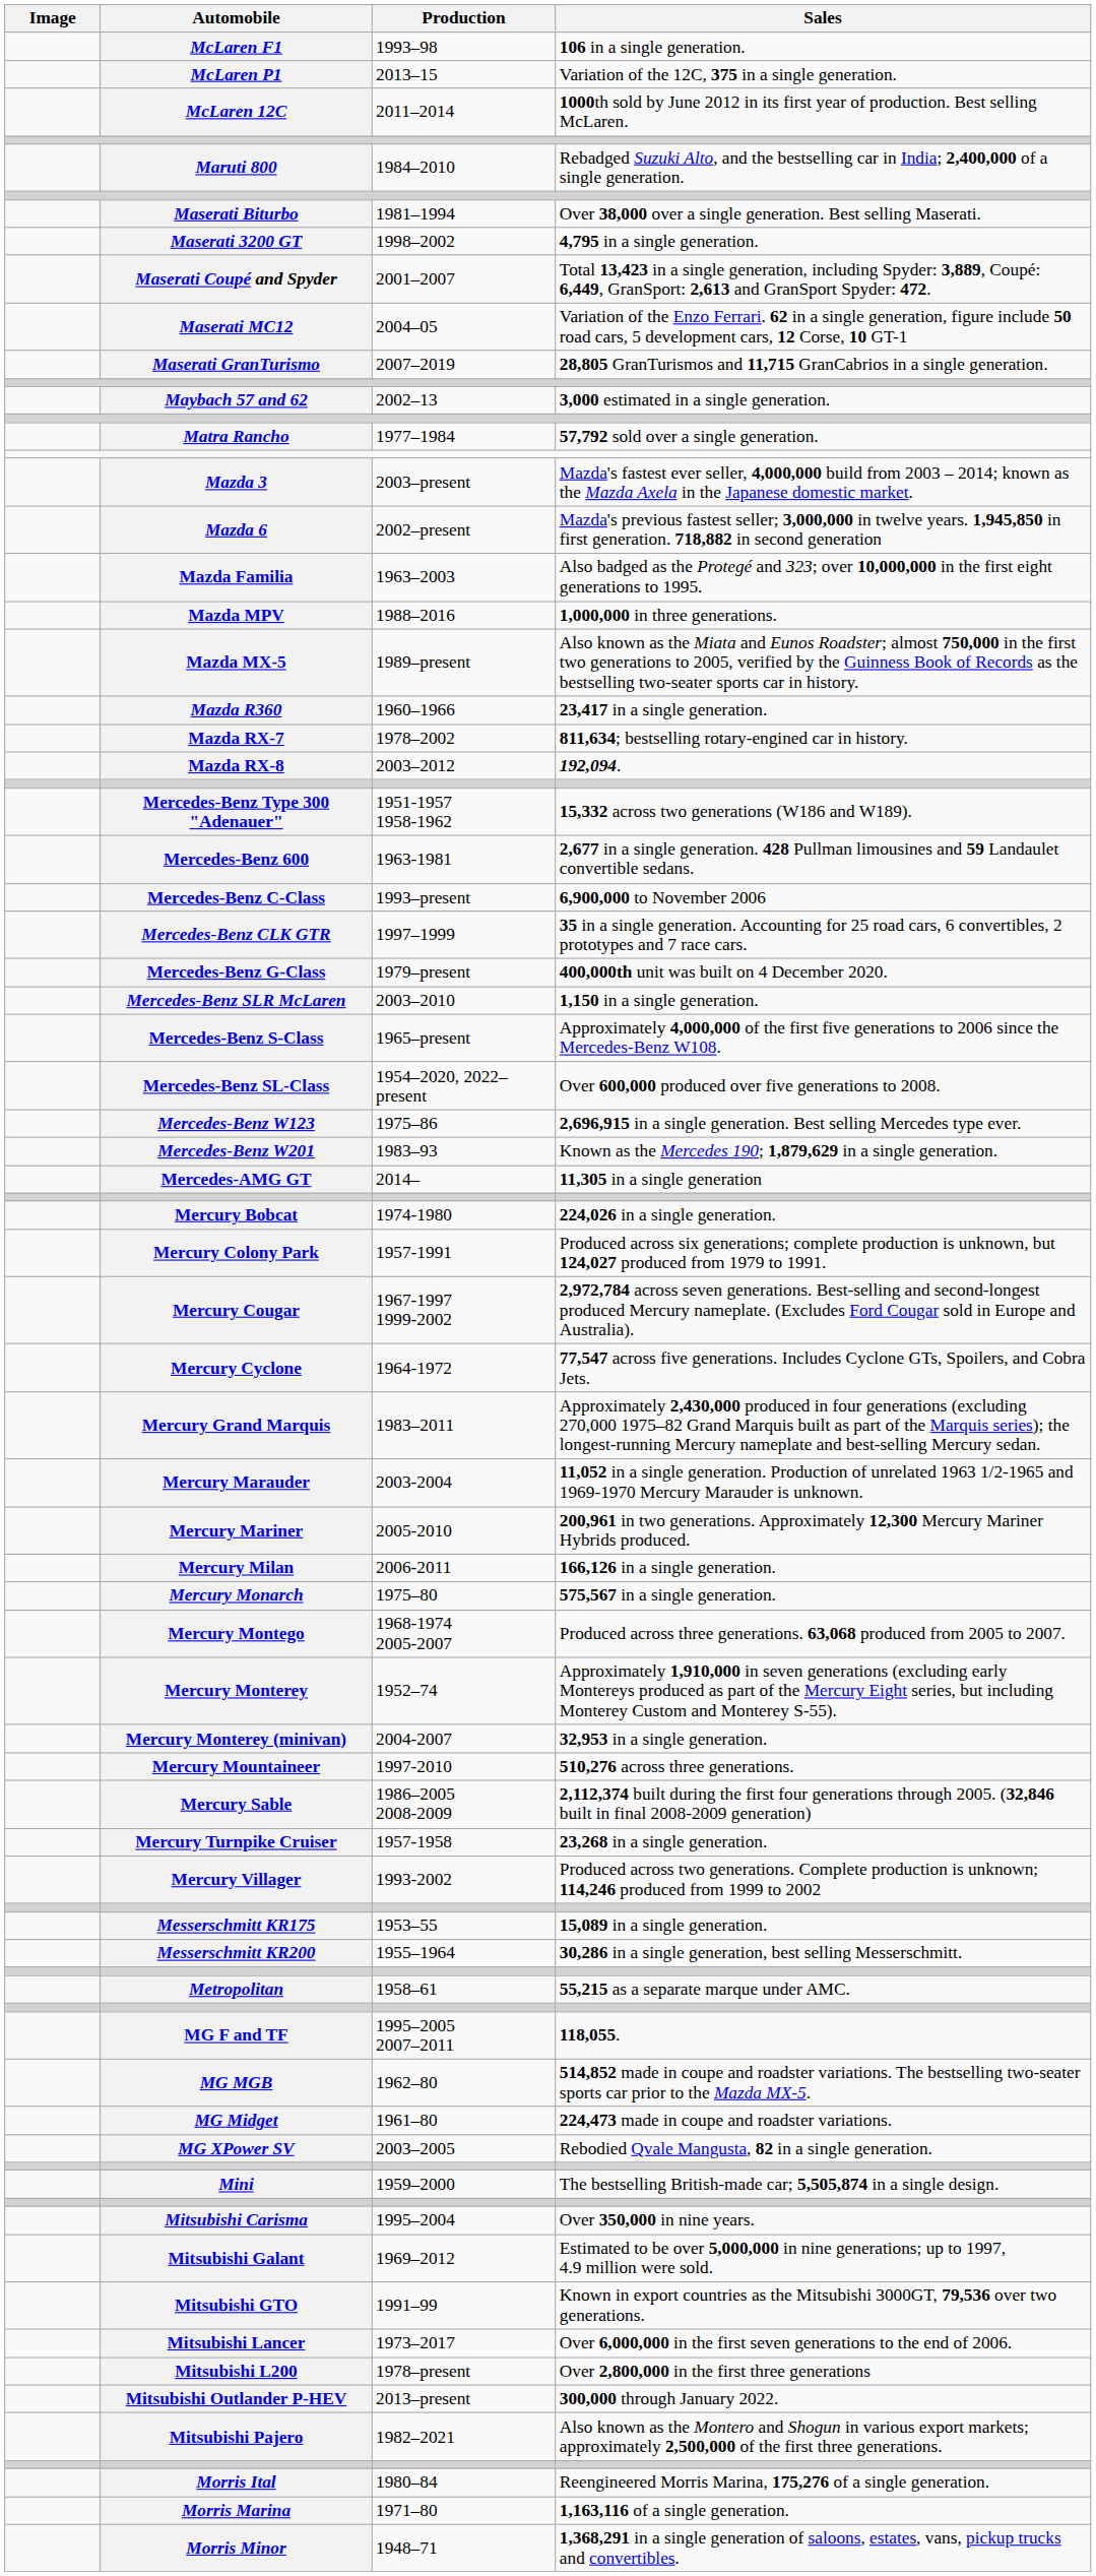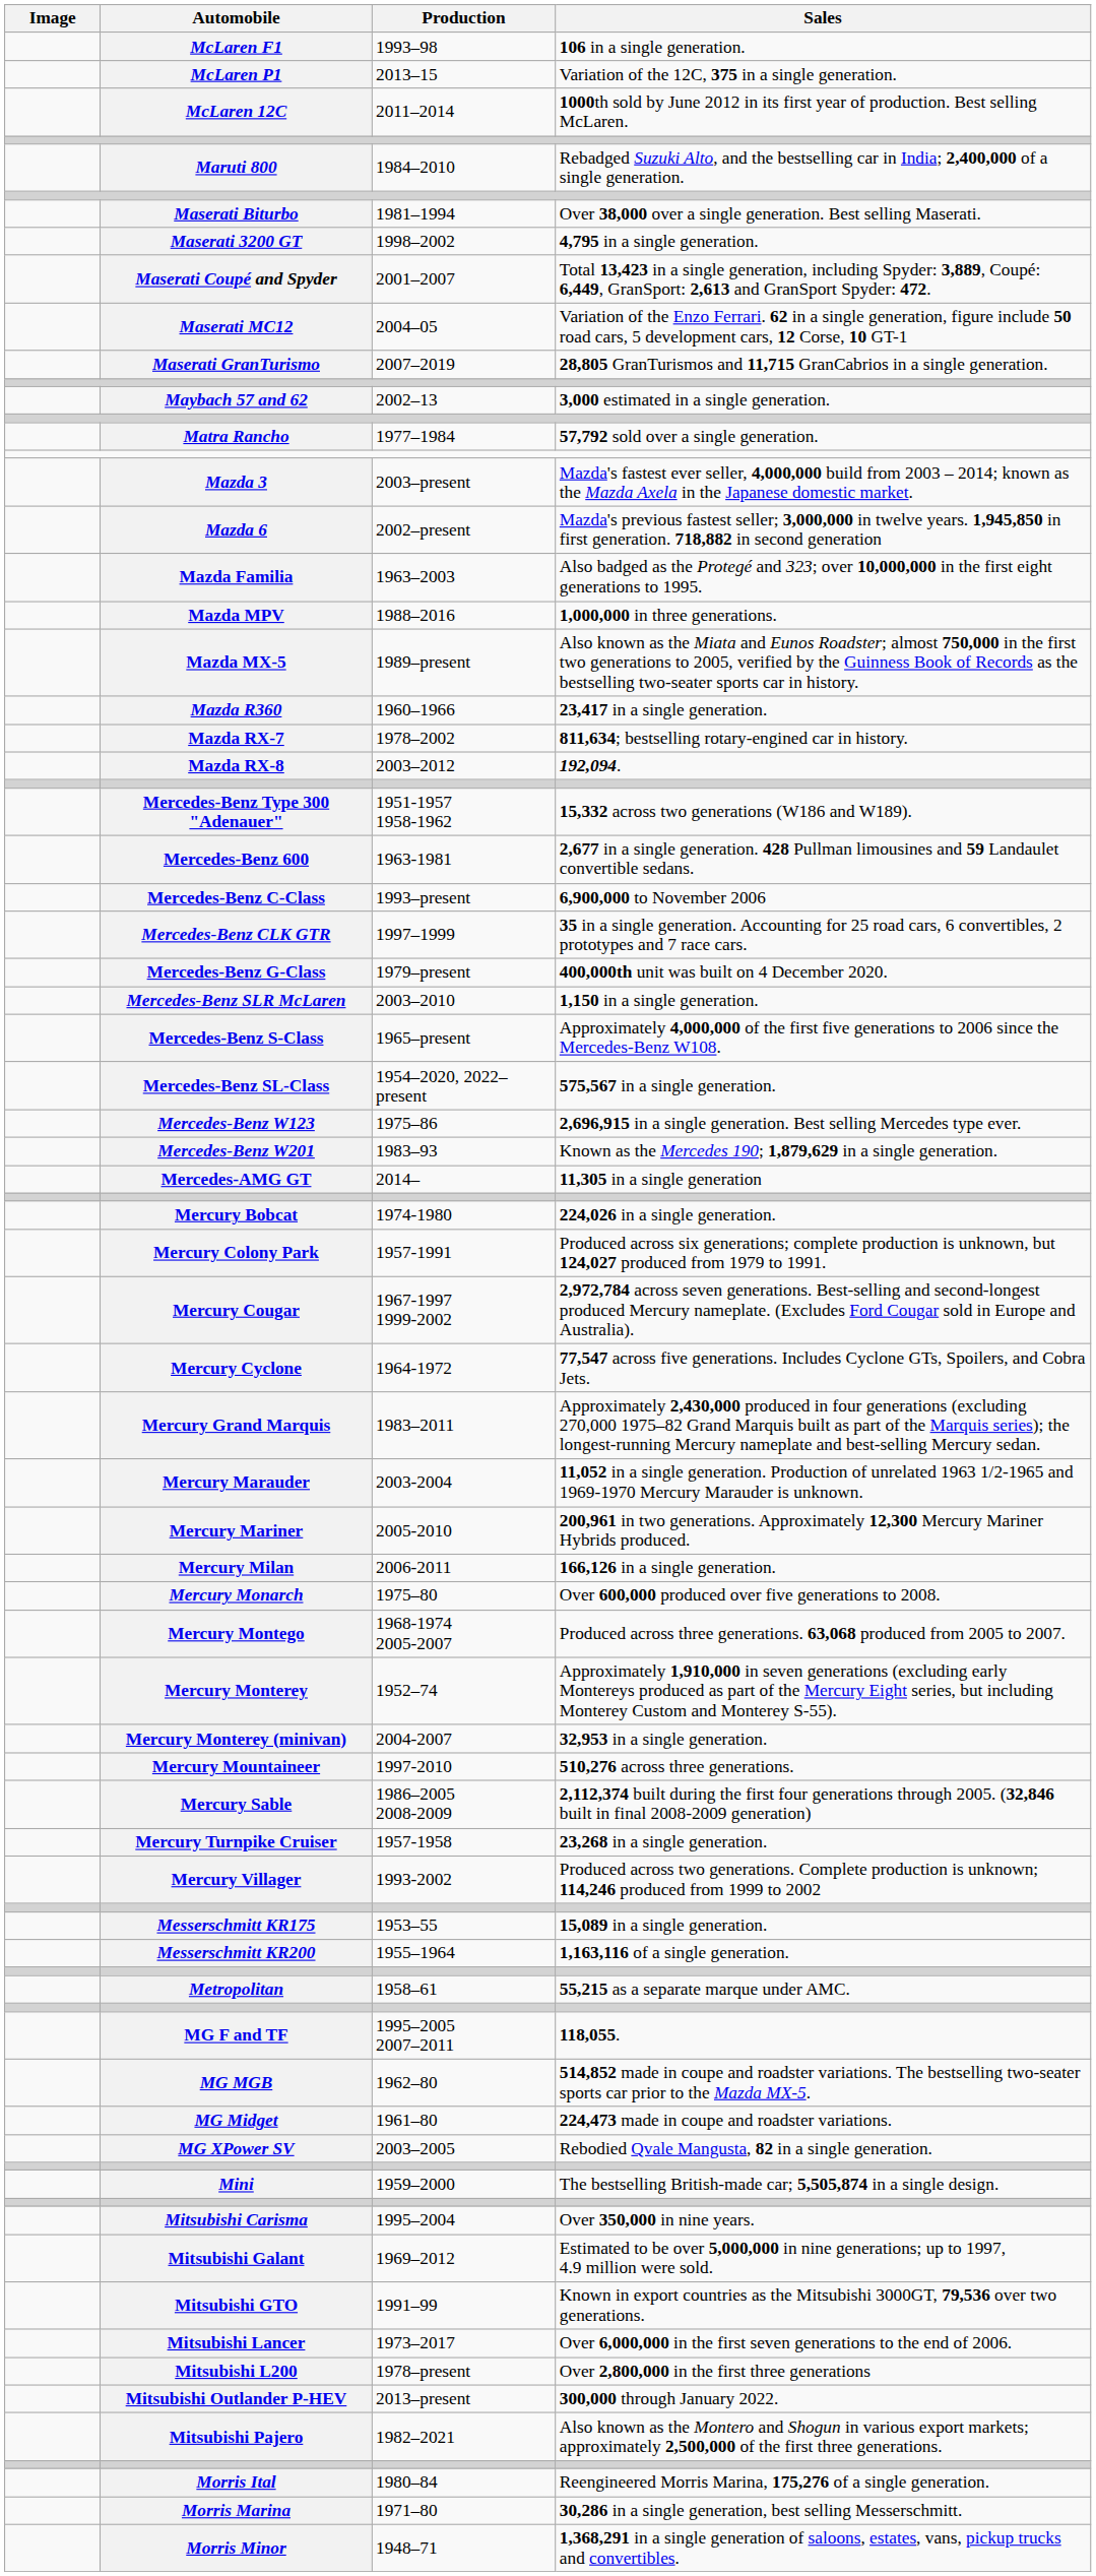 <table class="wikitable">
 <tr>
 <th style="width:5em">Image</th>
 <th style="width:15em">Automobile</th>
 <th style="width:10em">Production</th>
 <th style="width:30em">Sales</th>
 </tr>
 <tr>
 <td></td>
 <th><em><a href='#'>McLaren F1</a></em></th>
 <td>1993–98</td>
 <td><strong>106</strong> in a single generation.</td>
 </tr>
 <tr>
 <td></td>
 <th><em><a href='#'>McLaren P1</a></em></th>
 <td>2013–15</td>
 <td>Variation of the 12C, <strong>375</strong> in a single generation.</td>
 </tr>
 <tr>
 <td></td>
 <th><em><a href='#'>McLaren 12C</a></em></th>
 <td>2011–2014</td>
 <td><strong>1000</strong>th sold by June 2012 in its first year of production. Best selling McLaren.</td>
 </tr>
 <tr style="background:lightgrey;">
 <td colspan="4"></td>
 </tr>
 <tr>
 <td></td>
 <th><em><a href='#'>Maruti 800</a></em></th>
 <td>1984–2010</td>
 <td>Rebadged <em><a href='#'>Suzuki Alto</a></em>, and the bestselling car in <a href='#'>India</a>; <strong>2,400,000</strong> of a single generation.</td>
 </tr>
 <tr style="background:lightgrey;">
 <td colspan="4"></td>
 </tr>
 <tr>
 <td></td>
 <th><em><a href='#'>Maserati Biturbo</a></em></th>
 <td>1981–1994</td>
 <td>Over <strong>38,000</strong> over a single generation. Best selling Maserati.</td>
 </tr>
 <tr>
 <td></td>
 <th><em><a href='#'>Maserati 3200 GT</a></em></th>
 <td>1998–2002</td>
 <td><strong>4,795</strong> in a single generation.</td>
 </tr>
 <tr>
 <td></td>
 <th><em><a href='#'>Maserati Coupé</a> and Spyder</em></th>
 <td>2001–2007</td>
 <td>Total <strong>13,423</strong> in a single generation, including Spyder: <strong>3,889</strong>, Coupé: <strong>6,449</strong>, GranSport: <strong>2,613</strong> and GranSport Spyder: <strong>472</strong>.</td>
 </tr>
 <tr>
 <td></td>
 <th><em><a href='#'>Maserati MC12</a></em></th>
 <td>2004–05</td>
 <td>Variation of the <a href='#'>Enzo Ferrari</a>. <strong>62</strong> in a single generation, figure include <strong>50</strong> road cars, 5 development cars, <strong>12</strong> Corse, <strong>10</strong> GT-1</td>
 </tr>
 <tr>
 <td></td>
 <th><em><a href='#'>Maserati GranTurismo</a></em></th>
 <td>2007–2019</td>
 <td><strong>28,805</strong> GranTurismos and <strong>11,715</strong> GranCabrios in a single generation.</td>
 </tr>
 <tr style="background:lightgrey;">
 <td colspan="4"></td>
 </tr>
 <tr>
 <td></td>
 <th><em><a href='#'>Maybach 57 and 62</a></em></th>
 <td>2002–13</td>
 <td><strong>3,000</strong> estimated in a single generation.</td>
 </tr>
 <tr style="background:lightgrey;">
 <td colspan="4"></td>
 </tr>
 <tr>
 <td></td>
 <th><strong><em><a href='#'>Matra Rancho</a></em></strong></th>
 <td>1977–1984</td>
 <td><strong>57,792</strong> sold over a single generation.</td>
 </tr>
 <tr>
 <td colspan="4"></td>
 </tr>
 <tr>
 <td></td>
 <th><em><a href='#'>Mazda 3</a></em></th>
 <td>2003–present</td>
 <td><a href='#'>Mazda</a>'s fastest ever seller, <strong>4,000,000</strong> build from 2003 – 2014; known as the <em><a href='#'>Mazda Axela</a></em> in the <a href='#'>Japanese domestic market</a>.</td>
 </tr>
 <tr>
 <td></td>
 <th><em><a href='#'>Mazda 6</a></em></th>
 <td>2002–present</td>
 <td><a href='#'>Mazda</a>'s previous fastest seller; <strong>3,000,000</strong> in twelve years. <strong>1,945,850</strong> in first generation. <strong>718,882</strong> in second generation</td>
 </tr>
 <tr>
 <td></td>
 <th><a href='#'>Mazda Familia</a></th>
 <td>1963–2003</td>
 <td>Also badged as the <em>Protegé</em> and <em>323</em>; over <strong>10,000,000</strong> in the first eight generations to 1995.</td>
 </tr>
 <tr>
 <td></td>
 <th><a href='#'>Mazda MPV</a></th>
 <td>1988–2016</td>
 <td><strong>1,000,000</strong> in three generations.</td>
 </tr>
 <tr>
 <td></td>
 <th><a href='#'>Mazda MX-5</a></th>
 <td>1989–present</td>
 <td>Also known as the <em>Miata</em> and <em>Eunos Roadster</em>; almost <strong>750,000</strong> in the first two generations to 2005, verified by the <a href='#'>Guinness Book of Records</a> as the bestselling two-seater sports car in history.</td>
 </tr>
 <tr>
 <td></td>
 <th><em><a href='#'>Mazda R360</a></em></th>
 <td>1960–1966</td>
 <td><strong>23,417</strong> in a single generation.</td>
 </tr>
 <tr>
 <td></td>
 <th><a href='#'>Mazda RX-7</a></th>
 <td>1978–2002</td>
 <td><strong>811,634</strong>; bestselling rotary-engined car in history.</td>
 </tr>
 <tr>
 <td></td>
 <th><a href='#'>Mazda RX-8</a></th>
 <td>2003–2012</td>
 <td><strong><em>192,094</em></strong>.</td>
 </tr>
 <tr style="background:lightgrey;">
 <td></td>
 <td></td>
 <td></td>
 <td></td>
 </tr>
 <tr>
 <td></td>
 <th><a href='#'><strong>Mercedes-Benz Type 300 "Adenauer"</strong></a></th>
 <td>1951-1957<br>1958-1962</td>
 <td><strong>15,332</strong> across two generations (W186 and W189).</td>
 </tr>
 <tr>
 <td></td>
 <th><a href='#'>Mercedes-Benz 600</a></th>
 <td>1963-1981</td>
 <td><strong>2,677</strong> in a single generation.  <strong>428</strong> Pullman limousines and <strong>59</strong> Landaulet convertible sedans.</td>
 </tr>
 <tr>
 <td></td>
 <th><a href='#'>Mercedes-Benz C-Class</a></th>
 <td>1993–present</td>
 <td><strong>6,900,000</strong> to November 2006</td>
 </tr>
 <tr>
 <td></td>
 <th><em><a href='#'>Mercedes-Benz CLK GTR</a></em></th>
 <td>1997–1999</td>
 <td><strong>35</strong> in a single generation. Accounting for 25 road cars, 6 convertibles, 2 prototypes and 7 race cars.</td>
 </tr>
 <tr>
 <td></td>
 <th><a href='#'>Mercedes-Benz G-Class</a></th>
 <td>1979–present</td>
 <td><strong>400,000th</strong> unit was built on 4 December 2020.</td>
 </tr>
 <tr>
 <td></td>
 <th><em><a href='#'>Mercedes-Benz SLR McLaren</a></em></th>
 <td>2003–2010</td>
 <td><strong>1,150</strong> in a single generation.</td>
 </tr>
 <tr>
 <td></td>
 <th><a href='#'>Mercedes-Benz S-Class</a></th>
 <td>1965–present</td>
 <td>Approximately <strong>4,000,000</strong> of the first five generations to 2006 since the <a href='#'>Mercedes-Benz W108</a>.</td>
 </tr>
 <tr>
 <td></td>
 <th><strong><a href='#'>Mercedes-Benz SL-Class</a></strong></th>
 <td>1954–2020, 2022–present</td>
-<td>Over <strong>600,000</strong> produced over five generations to 2008.</td>
+<td><strong>575,567</strong> in a single generation.</td>
 </tr>
 <tr>
 <td></td>
 <th><em><a href='#'>Mercedes-Benz W123</a></em></th>
 <td>1975–86</td>
 <td><strong>2,696,915</strong> in a single generation. Best selling Mercedes type ever.</td>
 </tr>
 <tr>
 <td></td>
 <th><em><a href='#'>Mercedes-Benz W201</a></em></th>
 <td>1983–93</td>
 <td>Known as the <em><a href='#'>Mercedes 190</a></em>; <strong>1,879,629</strong> in a single generation.</td>
 </tr>
 <tr>
 <td></td>
 <th><a href='#'>Mercedes-AMG GT</a></th>
 <td>2014–</td>
 <td><strong>11,305</strong> in a single generation</td>
 </tr>
 <tr style="background:lightgrey;">
 <td></td>
 <td></td>
 <td></td>
 <td></td>
 </tr>
 <tr>
 <td></td>
 <th><a href='#'>Mercury Bobcat</a></th>
 <td>1974-1980</td>
 <td><strong>224,026</strong> in a single generation.</td>
 </tr>
 <tr>
 <td></td>
 <th><a href='#'>Mercury Colony Park</a></th>
 <td>1957-1991</td>
 <td>Produced across six generations; complete production is unknown, but <strong>124,027</strong> produced from 1979 to 1991.</td>
 </tr>
 <tr>
 <td></td>
 <th><a href='#'>Mercury Cougar</a></th>
 <td>1967-1997<br>1999-2002</td>
 <td><strong>2,972,784</strong> across seven generations.  Best-selling and second-longest produced Mercury nameplate.  (Excludes <a href='#'>Ford Cougar</a> sold in Europe and Australia).</td>
 </tr>
 <tr>
 <td></td>
 <th><a href='#'>Mercury Cyclone</a></th>
 <td>1964-1972</td>
 <td><strong>77,547</strong> across five generations.  Includes Cyclone GTs, Spoilers, and Cobra Jets.</td>
 </tr>
 <tr>
 <td></td>
 <th><a href='#'>Mercury Grand Marquis</a></th>
 <td>1983–2011</td>
 <td>Approximately <strong>2,430,000</strong> produced in four generations (excluding 270,000 1975–82 Grand Marquis built as part of the <a href='#'>Marquis series</a>); the longest-running Mercury nameplate and best-selling Mercury sedan.</td>
 </tr>
 <tr>
 <td></td>
 <th><a href='#'>Mercury Marauder</a></th>
 <td>2003-2004</td>
 <td><strong>11,052</strong> in a single generation.  Production of unrelated 1963 1/2-1965 and 1969-1970 Mercury Marauder is unknown.</td>
 </tr>
 <tr>
 <td></td>
 <th><a href='#'>Mercury Mariner</a></th>
 <td>2005-2010</td>
 <td><strong>200,961</strong> in two generations. Approximately <strong>12,300</strong> Mercury Mariner Hybrids produced.</td>
 </tr>
 <tr>
 <td></td>
 <th><a href='#'>Mercury Milan</a></th>
 <td>2006-2011</td>
 <td><strong>166,126</strong> in a single generation.</td>
 </tr>
 <tr>
 <td></td>
 <th><em><a href='#'>Mercury Monarch</a></em></th>
 <td>1975–80</td>
-<td><strong>575,567</strong> in a single generation.</td>
+<td>Over <strong>600,000</strong> produced over five generations to 2008.</td>
 </tr>
 <tr>
 <td></td>
 <th><a href='#'>Mercury Montego</a></th>
 <td>1968-1974<br>2005-2007</td>
 <td>Produced across three generations. <strong>63,068</strong> produced from 2005 to 2007.</td>
 </tr>
 <tr>
 <td></td>
 <th><a href='#'>Mercury Monterey</a></th>
 <td>1952–74</td>
 <td>Approximately <strong>1,910,000</strong> in seven generations (excluding early Montereys produced as part of the <a href='#'>Mercury Eight</a> series, but including Monterey Custom and Monterey S-55).</td>
 </tr>
 <tr>
 <td></td>
 <th><a href='#'>Mercury Monterey (minivan)</a></th>
 <td>2004-2007</td>
 <td><strong>32,953</strong> in a single generation.</td>
 </tr>
 <tr>
 <td></td>
 <th><a href='#'>Mercury Mountaineer</a></th>
 <td>1997-2010</td>
 <td><strong>510,276</strong> across three generations.</td>
 </tr>
 <tr>
 <td></td>
 <th><a href='#'>Mercury Sable</a></th>
 <td>1986–2005<br>2008-2009</td>
 <td><strong>2,112,374</strong> built during the first four generations through 2005. (<strong>32,846</strong> built in final 2008-2009 generation)</td>
 </tr>
 <tr>
 <td></td>
 <th><a href='#'>Mercury Turnpike Cruiser</a></th>
 <td>1957-1958</td>
 <td><strong>23,268</strong> in a single generation.</td>
 </tr>
 <tr>
 <td></td>
 <th><a href='#'>Mercury Villager</a></th>
 <td>1993-2002</td>
 <td>Produced across two generations.  Complete production is unknown; <strong>114,246</strong> produced from 1999 to 2002</td>
 </tr>
 <tr style="background:lightgrey;">
 <td></td>
 <td></td>
 <td></td>
 <td></td>
 </tr>
 <tr>
 <td></td>
 <th><em><a href='#'>Messerschmitt KR175</a></em></th>
 <td>1953–55</td>
 <td><strong>15,089</strong> in a single generation.</td>
 </tr>
 <tr>
 <td></td>
 <th><em><a href='#'>Messerschmitt KR200</a></em></th>
 <td>1955–1964</td>
-<td><strong>30,286</strong> in a single generation, best selling Messerschmitt.</td>
+<td><strong>1,163,116</strong> of a single generation.</td>
 </tr>
 <tr style="background:lightgrey;">
 <td></td>
 <td></td>
 <td></td>
 <td></td>
 </tr>
 <tr>
 <td></td>
 <th><em><a href='#'>Metropolitan</a></em></th>
 <td>1958–61</td>
 <td><strong>55,215</strong> as a separate marque under AMC.</td>
 </tr>
 <tr style="background:lightgrey;">
 <td></td>
 <td></td>
 <td></td>
 <td></td>
 </tr>
 <tr>
 <td></td>
 <th><a href='#'>MG F and TF</a></th>
 <td>1995–2005<br>2007–2011</td>
 <td><strong>118,055</strong>.</td>
 </tr>
 <tr>
 <td></td>
 <th><em><a href='#'>MG MGB</a></em></th>
 <td>1962–80</td>
 <td><strong>514,852</strong> made in coupe and roadster variations. The bestselling two-seater sports car prior to the <em><a href='#'>Mazda MX-5</a></em>.</td>
 </tr>
 <tr>
 <td></td>
 <th><em><a href='#'>MG Midget</a></em></th>
 <td>1961–80</td>
 <td><strong>224,473</strong> made in coupe and roadster variations.</td>
 </tr>
 <tr>
 <td></td>
 <th><em><a href='#'>MG XPower SV</a></em></th>
 <td>2003–2005</td>
 <td>Rebodied <a href='#'>Qvale Mangusta</a>, <strong>82</strong> in a single generation.</td>
 </tr>
 <tr style="background:lightgrey;">
 <td></td>
 <td></td>
 <td></td>
 <td></td>
 </tr>
 <tr>
 <td></td>
 <th><em><a href='#'>Mini</a></em></th>
 <td>1959–2000</td>
 <td>The bestselling British-made car; <strong>5,505,874</strong> in a single design.</td>
 </tr>
 <tr style="background:lightgrey;">
 <td></td>
 <td></td>
 <td></td>
 <td></td>
 </tr>
 <tr>
 <td></td>
 <th><em><a href='#'>Mitsubishi Carisma</a></em></th>
 <td>1995–2004</td>
 <td>Over <strong>350,000</strong> in nine years.</td>
 </tr>
 <tr>
 <td></td>
 <th><a href='#'>Mitsubishi Galant</a></th>
 <td>1969–2012</td>
 <td>Estimated to be over <strong>5,000,000</strong> in nine generations; up to 1997, 4.9 million were sold.</td>
 </tr>
 <tr>
 <td></td>
 <th><a href='#'>Mitsubishi GTO</a></th>
 <td>1991–99</td>
 <td>Known in export countries as the Mitsubishi 3000GT, <strong>79,536</strong> over two generations.</td>
 </tr>
 <tr>
 <td></td>
 <th><a href='#'>Mitsubishi Lancer</a></th>
 <td>1973–2017</td>
 <td>Over <strong>6,000,000</strong> in the first seven generations to the end of 2006.</td>
 </tr>
 <tr>
 <td></td>
 <th><a href='#'>Mitsubishi L200</a></th>
 <td>1978–present</td>
 <td>Over <strong>2,800,000</strong> in the first three generations</td>
 </tr>
 <tr>
 <td></td>
 <th><a href='#'>Mitsubishi Outlander P-HEV</a></th>
 <td>2013–present</td>
 <td><strong>300,000</strong> through January 2022.</td>
 </tr>
 <tr>
 <td></td>
 <th><a href='#'>Mitsubishi Pajero</a></th>
 <td>1982–2021</td>
 <td>Also known as the <em>Montero</em> and <em>Shogun</em> in various export markets; approximately <strong>2,500,000</strong> of the first three generations.</td>
 </tr>
 <tr style="background:lightgrey;">
 <td></td>
 <td></td>
 <td></td>
 <td></td>
 </tr>
 <tr>
 <td></td>
 <th><em><a href='#'>Morris Ital</a></em></th>
 <td>1980–84</td>
 <td>Reengineered Morris Marina, <strong>175,276</strong> of a single generation.</td>
 </tr>
 <tr>
 <td></td>
 <th><em><a href='#'>Morris Marina</a></em></th>
 <td>1971–80</td>
-<td><strong>1,163,116</strong> of a single generation.</td>
+<td><strong>30,286</strong> in a single generation, best selling Messerschmitt.</td>
 </tr>
 <tr>
 <td></td>
 <th><em><a href='#'>Morris Minor</a></em></th>
 <td>1948–71</td>
 <td><strong>1,368,291</strong> in a single generation of <a href='#'>saloons</a>, <a href='#'>estates</a>, vans, <a href='#'>pickup trucks</a> and <a href='#'>convertibles</a>.<br></td>
 </tr>
 </table>
